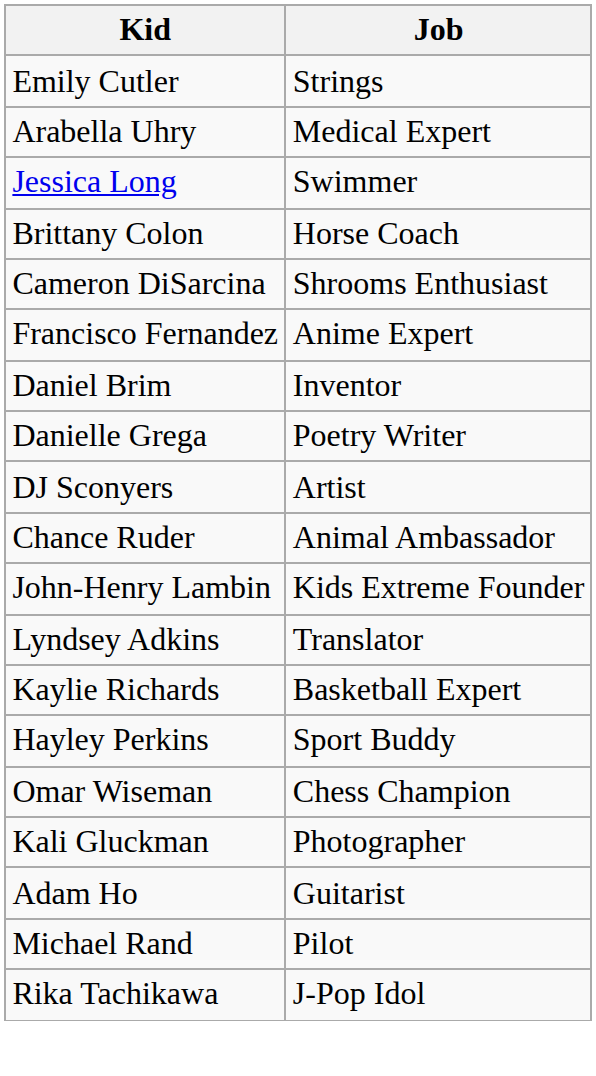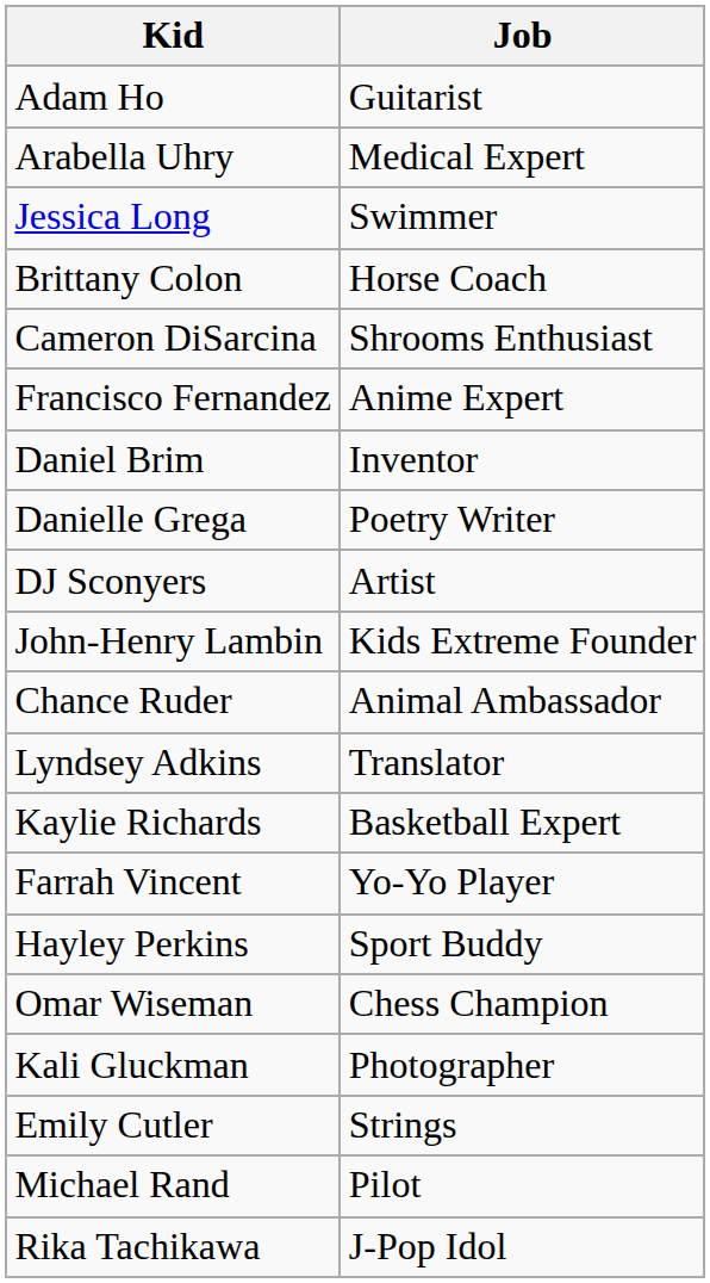 <table class="wikitable">
 <tr>
 <th>Kid</th>
 <th>Job</th>
 </tr>
 <tr>
-<td>Emily Cutler</td>
-<td>Strings</td>
+<td>Adam Ho</td>
+<td>Guitarist</td>
 </tr>
 <tr>
 <td>Arabella Uhry</td>
 <td>Medical Expert</td>
 </tr>
 <tr>
 <td><a href='#'>Jessica Long</a></td>
 <td>Swimmer</td>
 </tr>
 <tr>
 <td>Brittany Colon</td>
 <td>Horse Coach</td>
 </tr>
 <tr>
 <td>Cameron DiSarcina</td>
 <td>Shrooms Enthusiast</td>
 </tr>
 <tr>
 <td>Francisco Fernandez</td>
 <td>Anime Expert</td>
 </tr>
 <tr>
 <td>Daniel Brim</td>
 <td>Inventor</td>
 </tr>
 <tr>
 <td>Danielle Grega</td>
 <td>Poetry Writer</td>
 </tr>
 <tr>
 <td>DJ Sconyers</td>
 <td>Artist</td>
 </tr>
 <tr>
+<td>John-Henry Lambin</td>
+<td>Kids Extreme Founder</td>
+</tr>
+<tr>
 <td>Chance Ruder</td>
 <td>Animal Ambassador</td>
-</tr>
-<tr>
-<td>John-Henry Lambin</td>
-<td>Kids Extreme Founder</td>
 </tr>
 <tr>
 <td>Lyndsey Adkins</td>
 <td>Translator</td>
 </tr>
 <tr>
 <td>Kaylie Richards</td>
 <td>Basketball Expert</td>
+</tr>
+<tr>
+<td>Farrah Vincent</td>
+<td>Yo-Yo Player</td>
 </tr>
 <tr>
 <td>Hayley Perkins</td>
 <td>Sport Buddy</td>
 </tr>
 <tr>
 <td>Omar Wiseman</td>
 <td>Chess Champion</td>
 </tr>
 <tr>
 <td>Kali Gluckman</td>
 <td>Photographer</td>
 </tr>
 <tr>
-<td>Adam Ho</td>
-<td>Guitarist</td>
+<td>Emily Cutler</td>
+<td>Strings</td>
 </tr>
 <tr>
 <td>Michael Rand</td>
 <td>Pilot</td>
 </tr>
 <tr>
 <td>Rika Tachikawa</td>
 <td>J-Pop Idol</td>
 </tr>
 </table>
